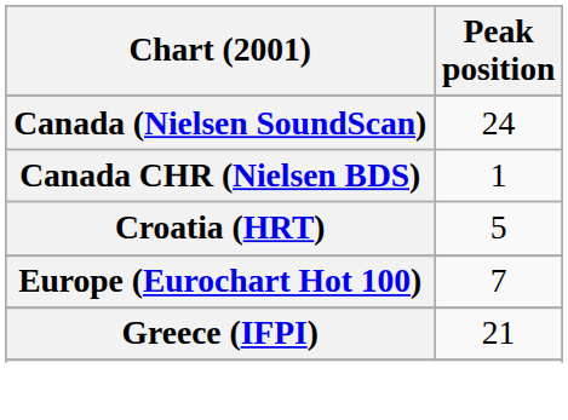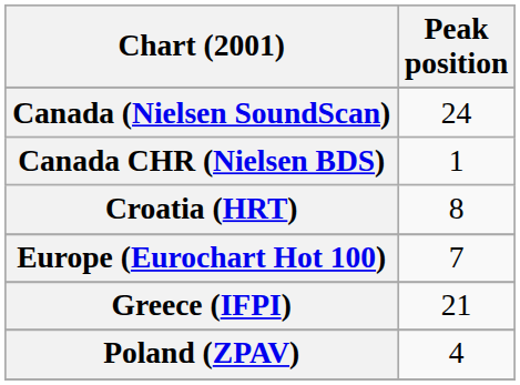 <table class="wikitable sortable plainrowheaders" style="text-align:center">
 <tr>
 <th>Chart (2001)</th>
 <th>Peak<br>position</th>
 </tr>
 <tr>
 </tr>
 <tr>
 </tr>
 <tr>
 </tr>
 <tr>
 </tr>
 <tr>
 </tr>
 <tr>
 <th scope="row">Canada (<a href='#'>Nielsen SoundScan</a>)</th>
 <td>24</td>
 </tr>
 <tr>
 <th scope="row">Canada CHR (<a href='#'>Nielsen BDS</a>)</th>
 <td>1</td>
 </tr>
 <tr>
 <th scope="row">Croatia (<a href='#'>HRT</a>)</th>
-<td>5</td>
+<td>8</td>
 </tr>
 <tr>
 </tr>
 <tr>
 <th scope="row">Europe (<a href='#'>Eurochart Hot 100</a>)</th>
 <td>7</td>
 </tr>
 <tr>
 </tr>
 <tr>
 </tr>
 <tr>
 <th scope="row">Greece (<a href='#'>IFPI</a>)</th>
 <td>21</td>
 </tr>
 <tr>
 </tr>
 <tr>
 </tr>
 <tr>
 </tr>
 <tr>
 </tr>
 <tr>
 </tr>
 <tr>
 </tr>
 <tr>
+<th scope="row">Poland (<a href='#'>ZPAV</a>)</th>
+<td>4</td>
+</tr>
+<tr>
 </tr>
 <tr>
 </tr>
 <tr>
 </tr>
 <tr>
 </tr>
 <tr>
 </tr>
 <tr>
 </tr>
 <tr>
 </tr>
 <tr>
 </tr>
 <tr>
 </tr>
 <tr>
 </tr>
 <tr>
 </tr>
 <tr>
 </tr>
 </table>
